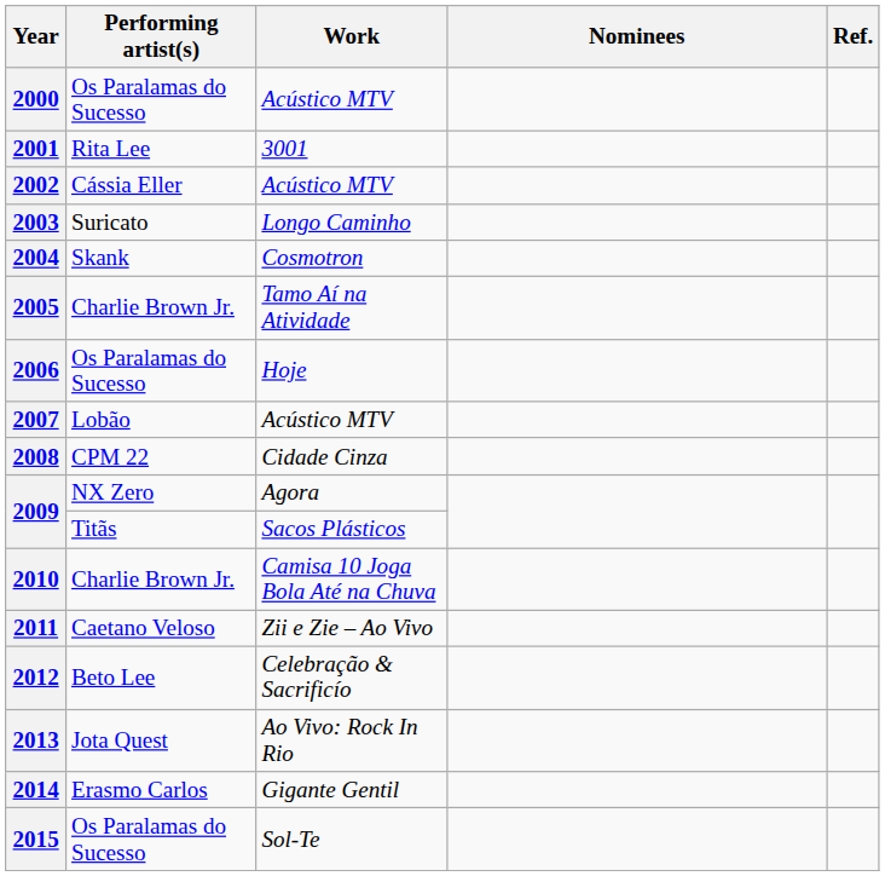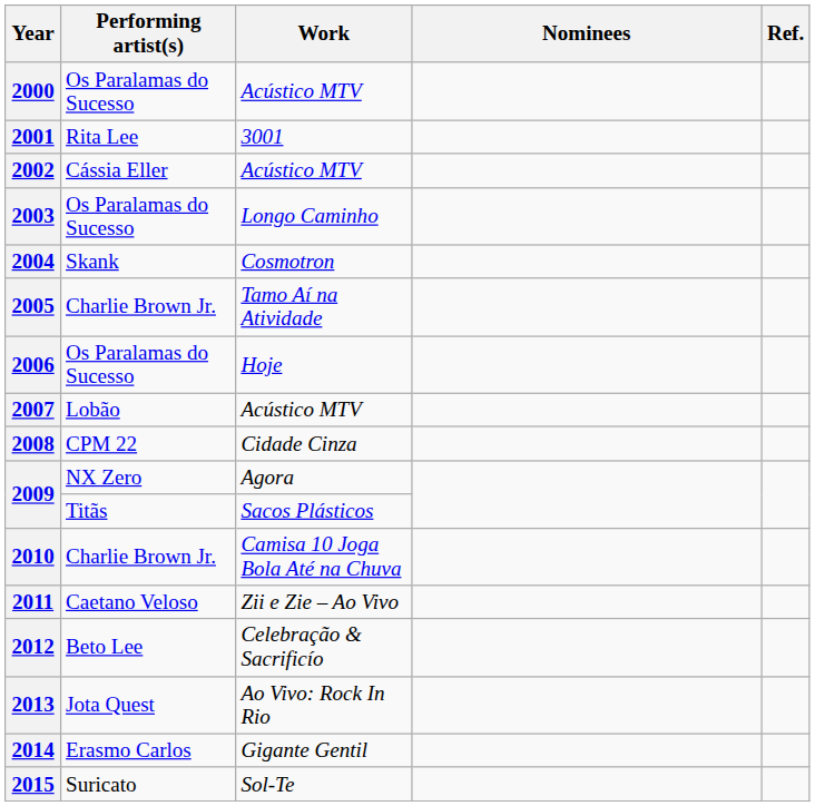 <table class="wikitable">
 <tr>
 <th width="5%">Year</th>
 <th width="20%">Performing artist(s)</th>
 <th width="20%">Work</th>
 <th width="40%">Nominees</th>
 <th width="1%">Ref.</th>
 </tr>
 <tr>
 <th><a href='#'>2000</a></th>
 <td><a href='#'>Os Paralamas do Sucesso</a></td>
 <td><em><a href='#'>Acústico MTV</a></em></td>
 <td></td>
 <td></td>
 </tr>
 <tr>
 <th><a href='#'>2001</a></th>
 <td><a href='#'>Rita Lee</a></td>
 <td><em><a href='#'>3001</a></em></td>
 <td></td>
 <td></td>
 </tr>
 <tr>
 <th><a href='#'>2002</a></th>
 <td><a href='#'>Cássia Eller</a></td>
 <td><em><a href='#'>Acústico MTV</a></em></td>
 <td></td>
 <td></td>
 </tr>
 <tr>
 <th><a href='#'>2003</a></th>
-<td>Suricato</td>
+<td><a href='#'>Os Paralamas do Sucesso</a></td>
 <td><em><a href='#'>Longo Caminho</a></em></td>
 <td></td>
 <td></td>
 </tr>
 <tr>
 <th><a href='#'>2004</a></th>
 <td><a href='#'>Skank</a></td>
 <td><em><a href='#'>Cosmotron</a></em></td>
 <td></td>
 <td></td>
 </tr>
 <tr>
 <th><a href='#'>2005</a></th>
 <td><a href='#'>Charlie Brown Jr.</a></td>
 <td><em><a href='#'>Tamo Aí na Atividade</a></em></td>
 <td></td>
 <td></td>
 </tr>
 <tr>
 <th><a href='#'>2006</a></th>
 <td><a href='#'>Os Paralamas do Sucesso</a></td>
 <td><em><a href='#'>Hoje</a></em></td>
 <td></td>
 <td></td>
 </tr>
 <tr>
 <th><a href='#'>2007</a></th>
 <td><a href='#'>Lobão</a></td>
 <td><em>Acústico MTV</em></td>
 <td></td>
 <td></td>
 </tr>
 <tr>
 <th><a href='#'>2008</a></th>
 <td><a href='#'>CPM 22</a></td>
 <td><em>Cidade Cinza</em></td>
 <td></td>
 </tr>
 <tr>
 <th rowspan="2"><a href='#'>2009</a></th>
 <td><a href='#'>NX Zero</a></td>
 <td><em>Agora</em></td>
 <td rowspan="2"></td>
 <td rowspan="2"></td>
 </tr>
 <tr>
 <td><a href='#'>Titãs</a></td>
 <td><em><a href='#'>Sacos Plásticos</a></em></td>
 </tr>
 <tr>
 <th><a href='#'>2010</a></th>
 <td><a href='#'>Charlie Brown Jr.</a></td>
 <td><em><a href='#'>Camisa 10 Joga Bola Até na Chuva</a></em></td>
 <td></td>
 <td></td>
 </tr>
 <tr>
 <th><a href='#'>2011</a></th>
 <td><a href='#'>Caetano Veloso</a></td>
 <td><em>Zii e Zie – Ao Vivo</em></td>
 <td></td>
 <td></td>
 </tr>
 <tr>
 <th><a href='#'>2012</a></th>
 <td><a href='#'>Beto Lee</a></td>
 <td><em>Celebração & Sacrificío</em></td>
 <td></td>
 <td></td>
 </tr>
 <tr>
 <th><a href='#'>2013</a></th>
 <td><a href='#'>Jota Quest</a></td>
 <td><em>Ao Vivo: Rock In Rio</em></td>
 <td></td>
 <td></td>
 </tr>
 <tr>
 <th><a href='#'>2014</a></th>
 <td><a href='#'>Erasmo Carlos</a></td>
 <td><em>Gigante Gentil</em></td>
 <td></td>
 <td></td>
 </tr>
 <tr>
 <th><a href='#'>2015</a></th>
-<td><a href='#'>Os Paralamas do Sucesso</a></td>
+<td>Suricato</td>
 <td><em>Sol-Te</em></td>
 <td></td>
 <td></td>
 </tr>
 <tr>
 </tr>
 </table>
